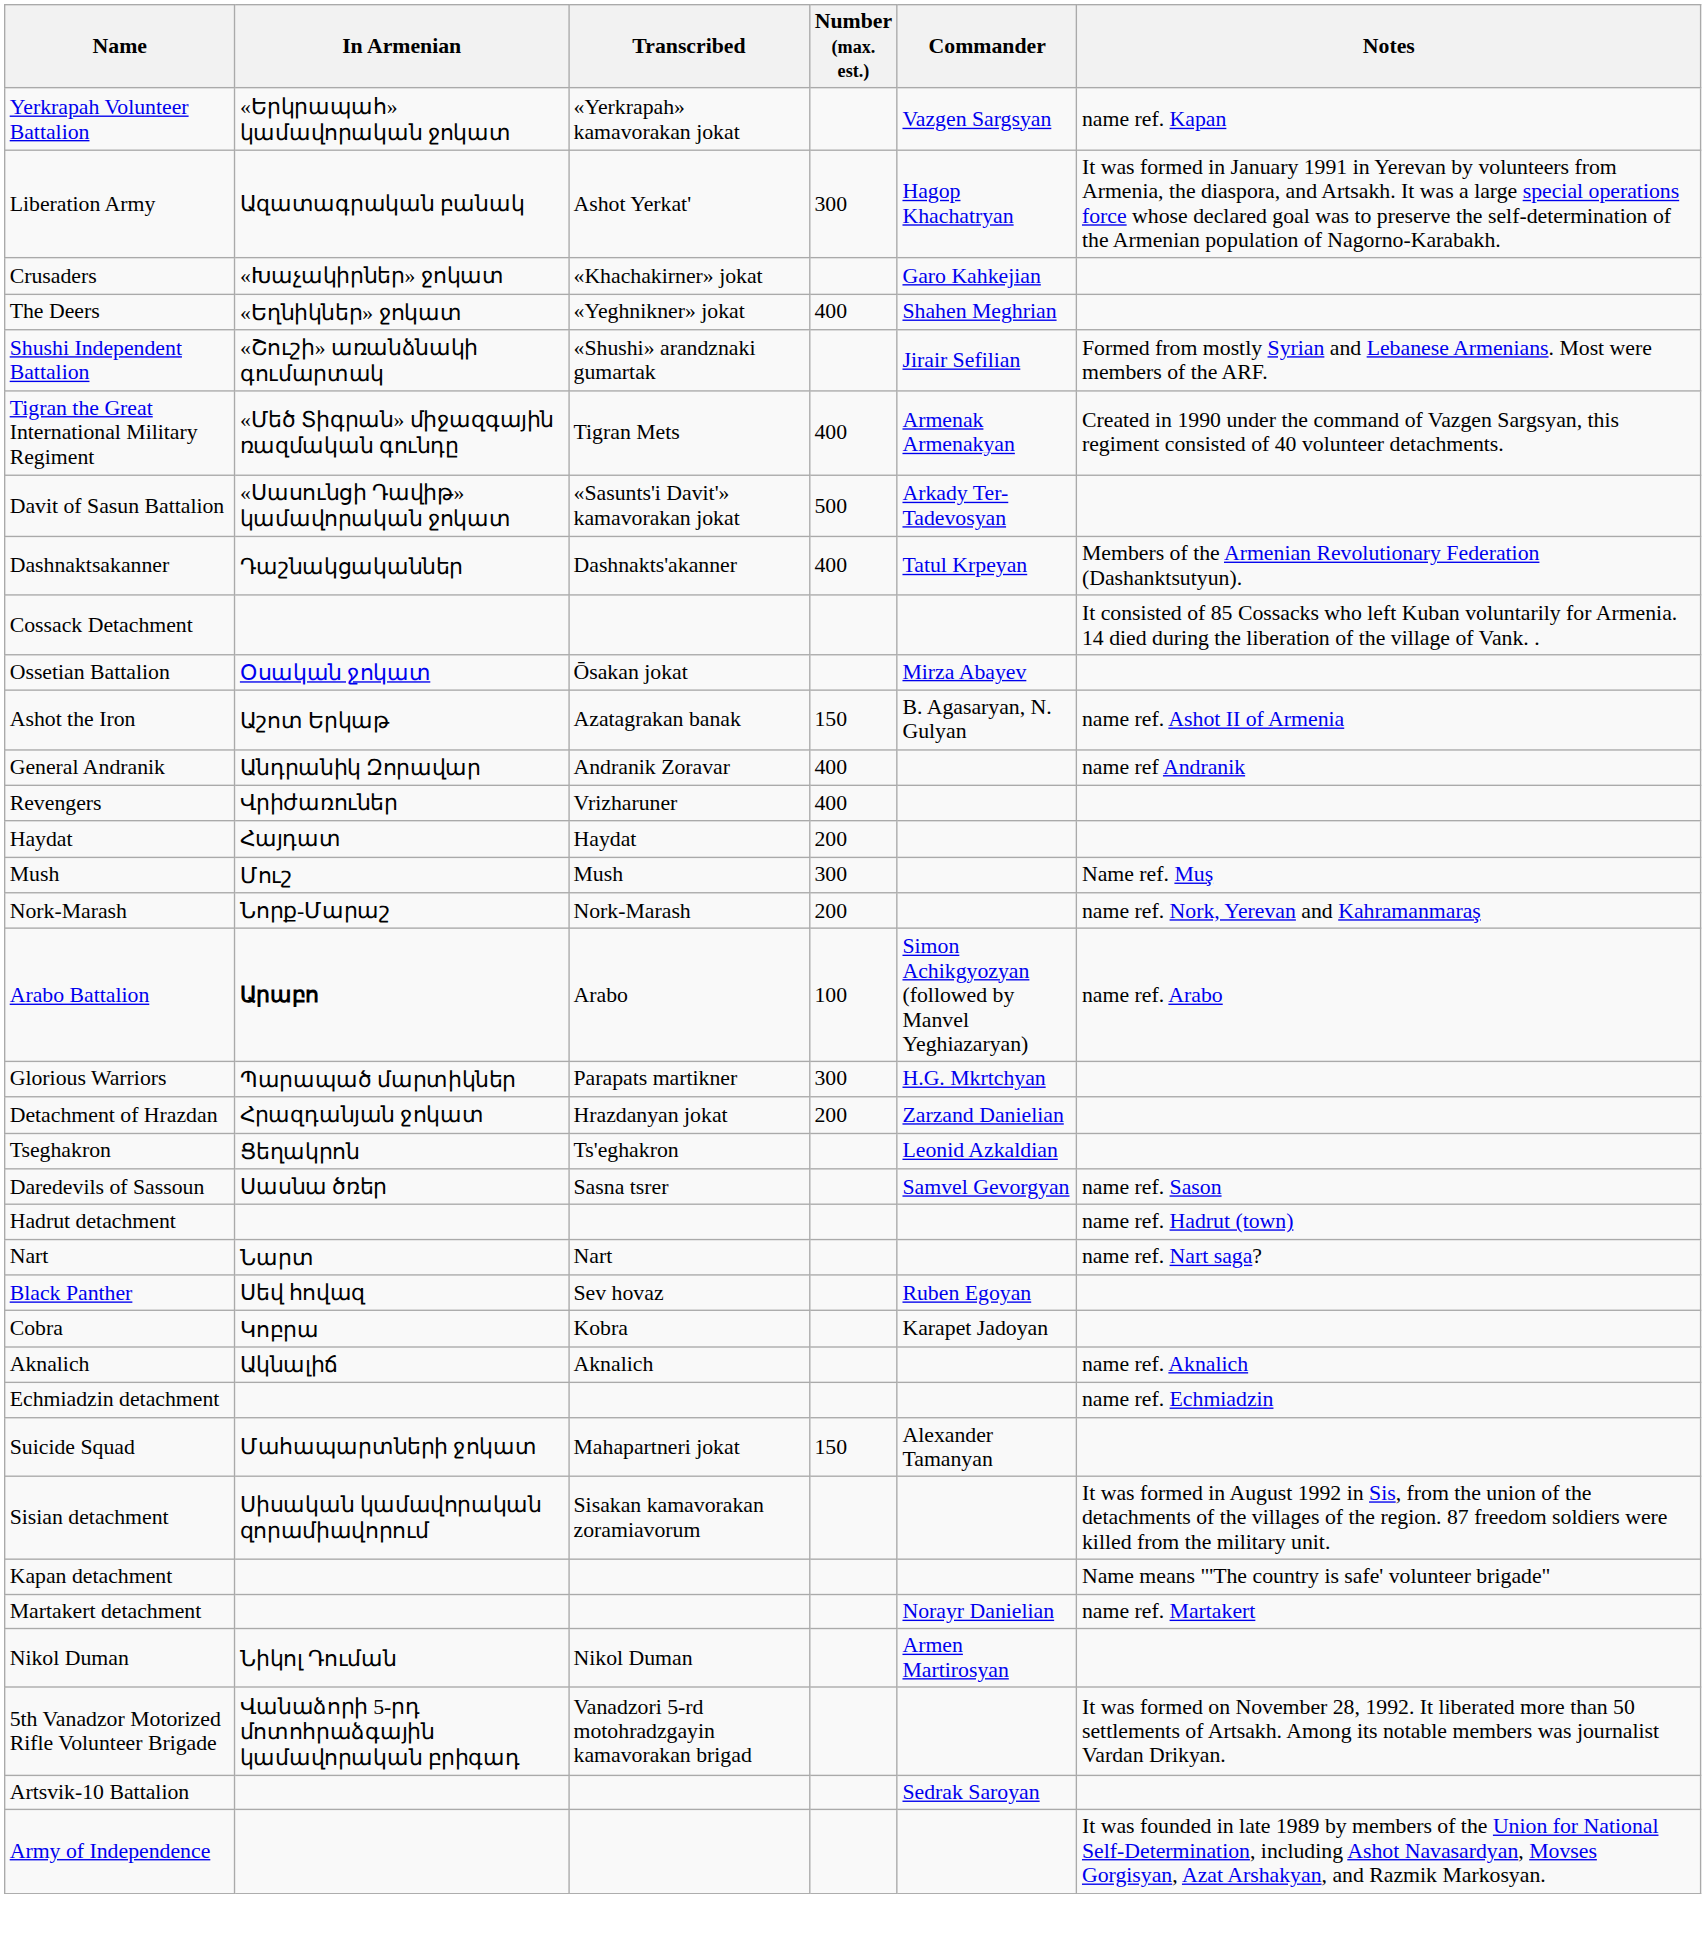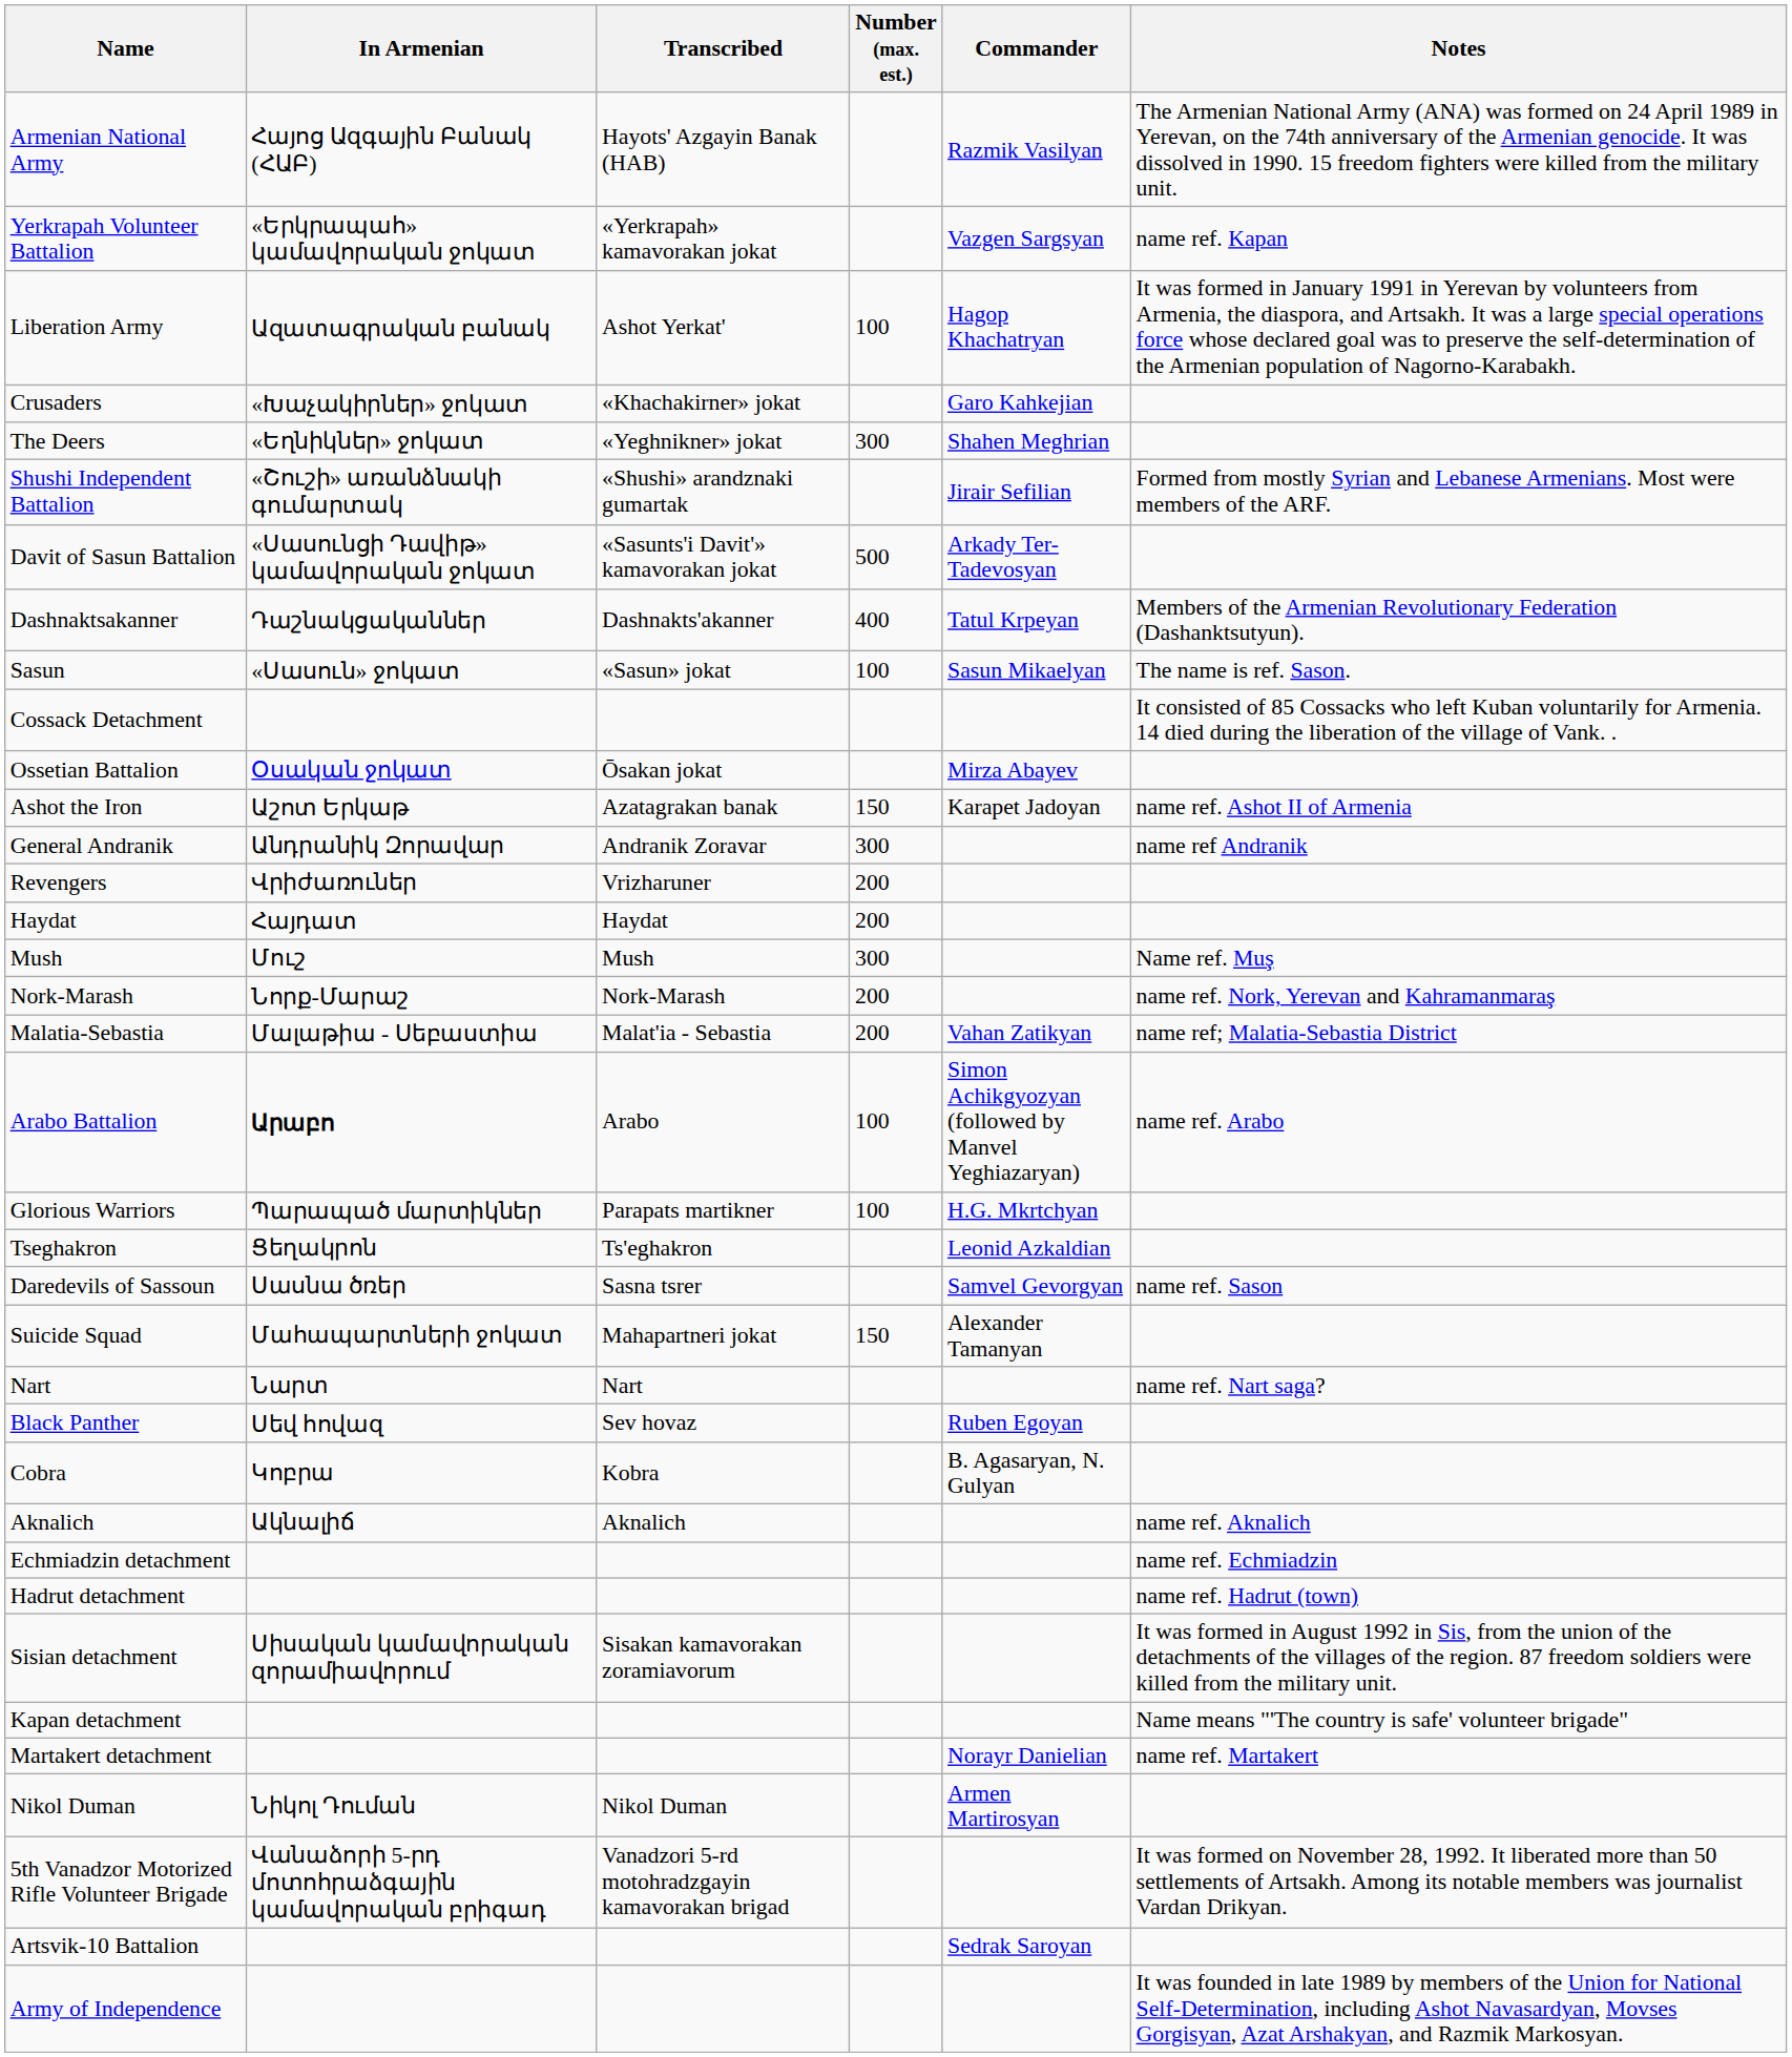 <table class="wikitable" border = "1" cellpadding = "2"|}>
 <tr>
 <th>Name</th>
 <th>In Armenian</th>
 <th>Transcribed</th>
 <th>Number<br><small>(max. est.)</small></th>
 <th>Commander</th>
 <th>Notes</th>
+</tr>
+<tr>
+<td><a href='#'>Armenian National Army</a></td>
+<td>Հայոց Ազգային Բանակ (ՀԱԲ)</td>
+<td>Hayots' Azgayin Banak (HAB)</td>
+<td></td>
+<td><a href='#'>Razmik Vasilyan</a></td>
+<td>The Armenian National Army (ANA) was formed on 24 April 1989 in Yerevan, on the 74th anniversary of the <a href='#'>Armenian genocide</a>. It was dissolved in 1990. 15 freedom fighters were killed from the military unit.</td>
 </tr>
 <tr>
 <td><a href='#'>Yerkrapah Volunteer Battalion</a></td>
 <td>«Երկրապահ» կամավորական ջոկատ</td>
 <td>«Yerkrapah» kamavorakan jokat</td>
 <td></td>
 <td><a href='#'>Vazgen Sargsyan</a></td>
 <td>name ref. <a href='#'>Kapan</a></td>
 </tr>
 <tr>
 <td>Liberation Army</td>
 <td>Ազատագրական բանակ</td>
 <td>Ashot Yerkat'</td>
-<td>300</td>
+<td>100</td>
 <td><a href='#'>Hagop Khachatryan</a></td>
 <td>It was formed in January 1991 in Yerevan by volunteers from Armenia, the diaspora, and Artsakh. It was a large <a href='#'>special operations force</a> whose declared goal was to preserve the self-determination of the Armenian population of Nagorno-Karabakh.</td>
 </tr>
 <tr>
 <td>Crusaders</td>
 <td>«Խաչակիրներ» ջոկատ</td>
 <td>«Khachakirner» jokat</td>
 <td></td>
 <td><a href='#'>Garo Kahkejian</a></td>
 <td></td>
 </tr>
 <tr>
 <td>The Deers</td>
 <td>«Եղնիկներ» ջոկատ</td>
 <td>«Yeghnikner» jokat</td>
-<td>400</td>
+<td>300</td>
 <td><a href='#'>Shahen Meghrian</a></td>
 <td></td>
 </tr>
 <tr>
 <td><a href='#'>Shushi Independent Battalion</a></td>
 <td>«Շուշի» առանձնակի գումարտակ</td>
 <td>«Shushi» arandznaki gumartak</td>
 <td></td>
 <td><a href='#'>Jirair Sefilian</a></td>
 <td>Formed from mostly <a href='#'>Syrian</a> and <a href='#'>Lebanese Armenians</a>. Most were members of the ARF.</td>
-</tr>
-<tr>
-<td><a href='#'>Tigran the Great</a> International Military Regiment</td>
-<td>«Մեծ Տիգրան» միջազգային ռազմական գունդը</td>
-<td>Tigran Mets</td>
-<td>400</td>
-<td><a href='#'>Armenak Armenakyan</a></td>
-<td>Created in 1990 under the command of Vazgen Sargsyan, this regiment consisted of 40 volunteer detachments.</td>
 </tr>
 <tr>
 <td>Davit of Sasun Battalion</td>
 <td>«Սասունցի Դավիթ» կամավորական ջոկատ</td>
 <td>«Sasunts'i Davit'» kamavorakan jokat</td>
 <td>500</td>
 <td><a href='#'>Arkady Ter-Tadevosyan</a></td>
 <td></td>
 </tr>
 <tr>
 <td>Dashnaktsakanner</td>
 <td>Դաշնակցականներ</td>
 <td>Dashnakts'akanner</td>
 <td>400</td>
 <td><a href='#'>Tatul Krpeyan</a></td>
 <td>Members of the <a href='#'>Armenian Revolutionary Federation</a> (Dashanktsutyun).</td>
+</tr>
+<tr>
+<td>Sasun</td>
+<td>«Սասուն» ջոկատ</td>
+<td>«Sasun» jokat</td>
+<td>100</td>
+<td><a href='#'>Sasun Mikaelyan</a></td>
+<td>The name is ref. <a href='#'>Sason</a>.</td>
 </tr>
 <tr>
 <td>Cossack Detachment</td>
 <td></td>
 <td></td>
 <td></td>
 <td></td>
 <td>It consisted of 85 Cossacks who left Kuban voluntarily for Armenia. 14 died during the liberation of the village of Vank.  .</td>
 </tr>
 <tr>
 <td>Ossetian Battalion</td>
 <td><a href='#'>Օսական ջոկատ</a></td>
 <td>Ōsakan jokat</td>
 <td></td>
 <td><a href='#'>Mirza Abayev</a></td>
 <td></td>
 </tr>
 <tr>
 <td>Ashot the Iron</td>
 <td>Աշոտ Երկաթ</td>
 <td>Azatagrakan banak</td>
 <td>150</td>
-<td>B. Agasaryan, N. Gulyan</td>
+<td>Karapet Jadoyan</td>
 <td>name ref. <a href='#'>Ashot II of Armenia</a></td>
 </tr>
 <tr>
 <td>General Andranik</td>
 <td>Անդրանիկ Զորավար</td>
 <td>Andranik Zoravar</td>
-<td>400</td>
+<td>300</td>
 <td></td>
 <td>name ref <a href='#'>Andranik</a></td>
 </tr>
 <tr>
 <td>Revengers</td>
 <td>Վրիժառուներ</td>
 <td>Vrizharuner</td>
-<td>400</td>
+<td>200</td>
 <td></td>
 <td></td>
 </tr>
 <tr>
 <td>Haydat</td>
 <td>Հայդատ</td>
 <td>Haydat</td>
 <td>200</td>
 <td></td>
 <td></td>
 </tr>
 <tr>
 <td>Mush</td>
 <td>Մուշ</td>
 <td>Mush</td>
 <td>300</td>
 <td></td>
 <td>Name ref. <a href='#'>Muş</a></td>
 </tr>
 <tr>
 <td>Nork-Marash</td>
 <td>Նորք-Մարաշ</td>
 <td>Nork-Marash</td>
 <td>200</td>
 <td></td>
 <td>name ref. <a href='#'>Nork, Yerevan</a> and <a href='#'>Kahramanmaraş</a></td>
 </tr>
 <tr>
+<td>Malatia-Sebastia</td>
+<td>Մալաթիա - Սեբաստիա</td>
+<td>Malat'ia - Sebastia</td>
+<td>200</td>
+<td><a href='#'>Vahan Zatikyan</a></td>
+<td>name ref; <a href='#'>Malatia-Sebastia District</a></td>
+</tr>
+<tr>
 <td><a href='#'>Arabo Battalion</a></td>
 <td><strong>Արաբո</strong></td>
 <td>Arabo</td>
 <td>100</td>
 <td><a href='#'>Simon Achikgyozyan</a><br>(followed by Manvel Yeghiazaryan)</td>
 <td>name ref. <a href='#'>Arabo</a></td>
 </tr>
 <tr>
 <td>Glorious Warriors</td>
 <td>Պարապած մարտիկներ</td>
 <td>Parapats martikner</td>
-<td>300</td>
+<td>100</td>
 <td><a href='#'>H.G. Mkrtchyan</a></td>
-<td></td>
-</tr>
-<tr>
-<td>Detachment of Hrazdan</td>
-<td>Հրազդանյան ջոկատ</td>
-<td>Hrazdanyan jokat</td>
-<td>200</td>
-<td><a href='#'>Zarzand Danielian</a></td>
 <td></td>
 </tr>
 <tr>
 <td>Tseghakron</td>
 <td>Ցեղակրոն</td>
 <td>Ts'eghakron</td>
 <td></td>
 <td><a href='#'>Leonid Azkaldian</a></td>
 <td></td>
 </tr>
 <tr>
 <td>Daredevils of Sassoun</td>
 <td>Սասնա ծռեր</td>
 <td>Sasna tsrer</td>
 <td></td>
 <td><a href='#'>Samvel Gevorgyan</a></td>
 <td>name ref. <a href='#'>Sason</a></td>
 </tr>
 <tr>
-<td>Hadrut detachment</td>
+<td>Suicide Squad</td>
+<td>Մահապարտների ջոկատ</td>
+<td>Mahapartneri jokat</td>
+<td>150</td>
+<td>Alexander Tamanyan</td>
 <td></td>
-<td></td>
-<td></td>
-<td></td>
-<td>name ref. <a href='#'>Hadrut (town)</a></td>
 </tr>
 <tr>
 <td>Nart</td>
 <td>Նարտ</td>
 <td>Nart</td>
 <td></td>
 <td></td>
 <td>name ref. <a href='#'>Nart saga</a>?</td>
 </tr>
 <tr>
 <td><a href='#'>Black Panther</a></td>
 <td>Սեվ հովազ</td>
 <td>Sev hovaz</td>
 <td></td>
 <td><a href='#'>Ruben Egoyan</a></td>
 <td></td>
 </tr>
 <tr>
 <td>Cobra</td>
 <td>Կոբրա</td>
 <td>Kobra</td>
 <td></td>
-<td>Karapet Jadoyan</td>
+<td>B. Agasaryan, N. Gulyan</td>
 <td></td>
 </tr>
 <tr>
 <td>Aknalich</td>
 <td>Ակնալիճ</td>
 <td>Aknalich</td>
 <td></td>
 <td></td>
 <td>name ref. <a href='#'>Aknalich</a></td>
 </tr>
 <tr>
 <td>Echmiadzin detachment</td>
 <td></td>
 <td></td>
 <td></td>
 <td></td>
 <td>name ref. <a href='#'>Echmiadzin</a></td>
 </tr>
 <tr>
-<td>Suicide Squad</td>
-<td>Մահապարտների ջոկատ</td>
-<td>Mahapartneri jokat</td>
-<td>150</td>
-<td>Alexander Tamanyan</td>
+<td>Hadrut detachment</td>
 <td></td>
+<td></td>
+<td></td>
+<td></td>
+<td>name ref. <a href='#'>Hadrut (town)</a></td>
 </tr>
 <tr>
 <td>Sisian detachment</td>
 <td>Սիսական կամավորական զորամիավորում</td>
 <td>Sisakan kamavorakan zoramiavorum</td>
 <td></td>
 <td></td>
 <td>It was formed in August 1992 in <a href='#'>Sis</a>, from the union of the detachments of the villages of the region. 87 freedom soldiers were killed from the military unit.</td>
 </tr>
 <tr>
 <td>Kapan detachment</td>
 <td></td>
 <td></td>
 <td></td>
 <td></td>
 <td>Name means "'The country is safe' volunteer brigade"</td>
 </tr>
 <tr>
 <td>Martakert detachment</td>
 <td></td>
 <td></td>
 <td></td>
 <td><a href='#'>Norayr Danielian</a></td>
 <td>name ref. <a href='#'>Martakert</a></td>
 </tr>
 <tr>
 <td>Nikol Duman</td>
 <td>Նիկոլ Դուման</td>
 <td>Nikol Duman</td>
 <td></td>
 <td><a href='#'>Armen Martirosyan</a></td>
 <td></td>
 </tr>
 <tr>
 <td>5th Vanadzor Motorized Rifle Volunteer Brigade</td>
 <td>Վանաձորի 5-րդ մոտոհրաձգային կամավորական բրիգադ</td>
 <td>Vanadzori 5-rd motohradzgayin kamavorakan brigad</td>
 <td></td>
 <td></td>
 <td>It was formed on November 28, 1992. It liberated more than 50 settlements of Artsakh. Among its notable members was journalist Vardan Drikyan.</td>
 </tr>
 <tr>
 <td>Artsvik-10 Battalion</td>
 <td></td>
 <td></td>
 <td></td>
 <td><a href='#'>Sedrak Saroyan</a></td>
 <td></td>
 </tr>
 <tr>
 <td><a href='#'>Army of Independence</a></td>
 <td></td>
 <td></td>
 <td></td>
 <td></td>
 <td>It was founded in late 1989 by members of the <a href='#'>Union for National Self-Determination</a>, including <a href='#'>Ashot Navasardyan</a>, <a href='#'>Movses Gorgisyan</a>, <a href='#'>Azat Arshakyan</a>, and Razmik Markosyan.</td>
 </tr>
 </table>
